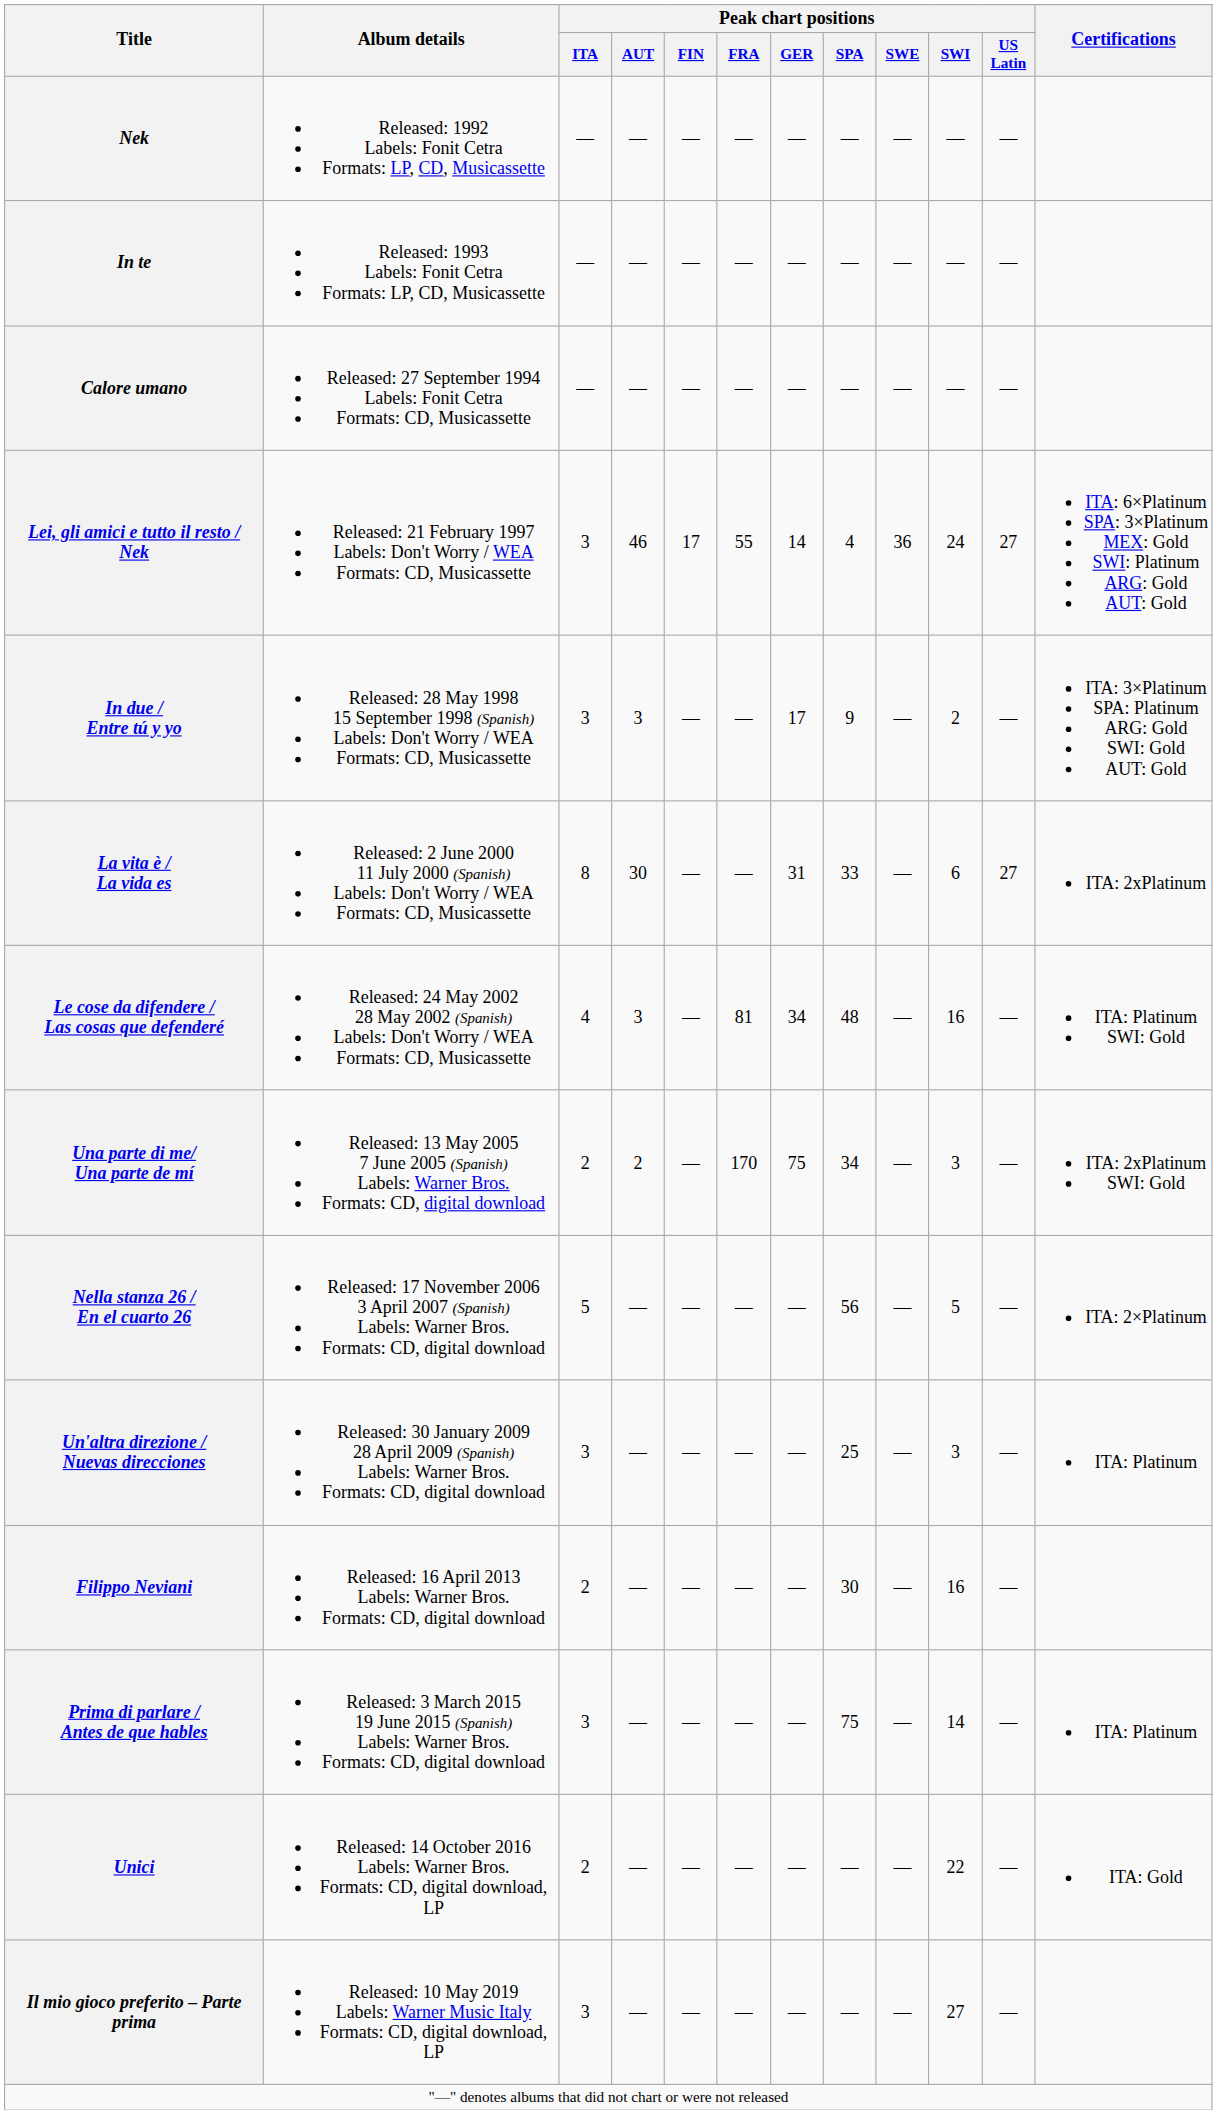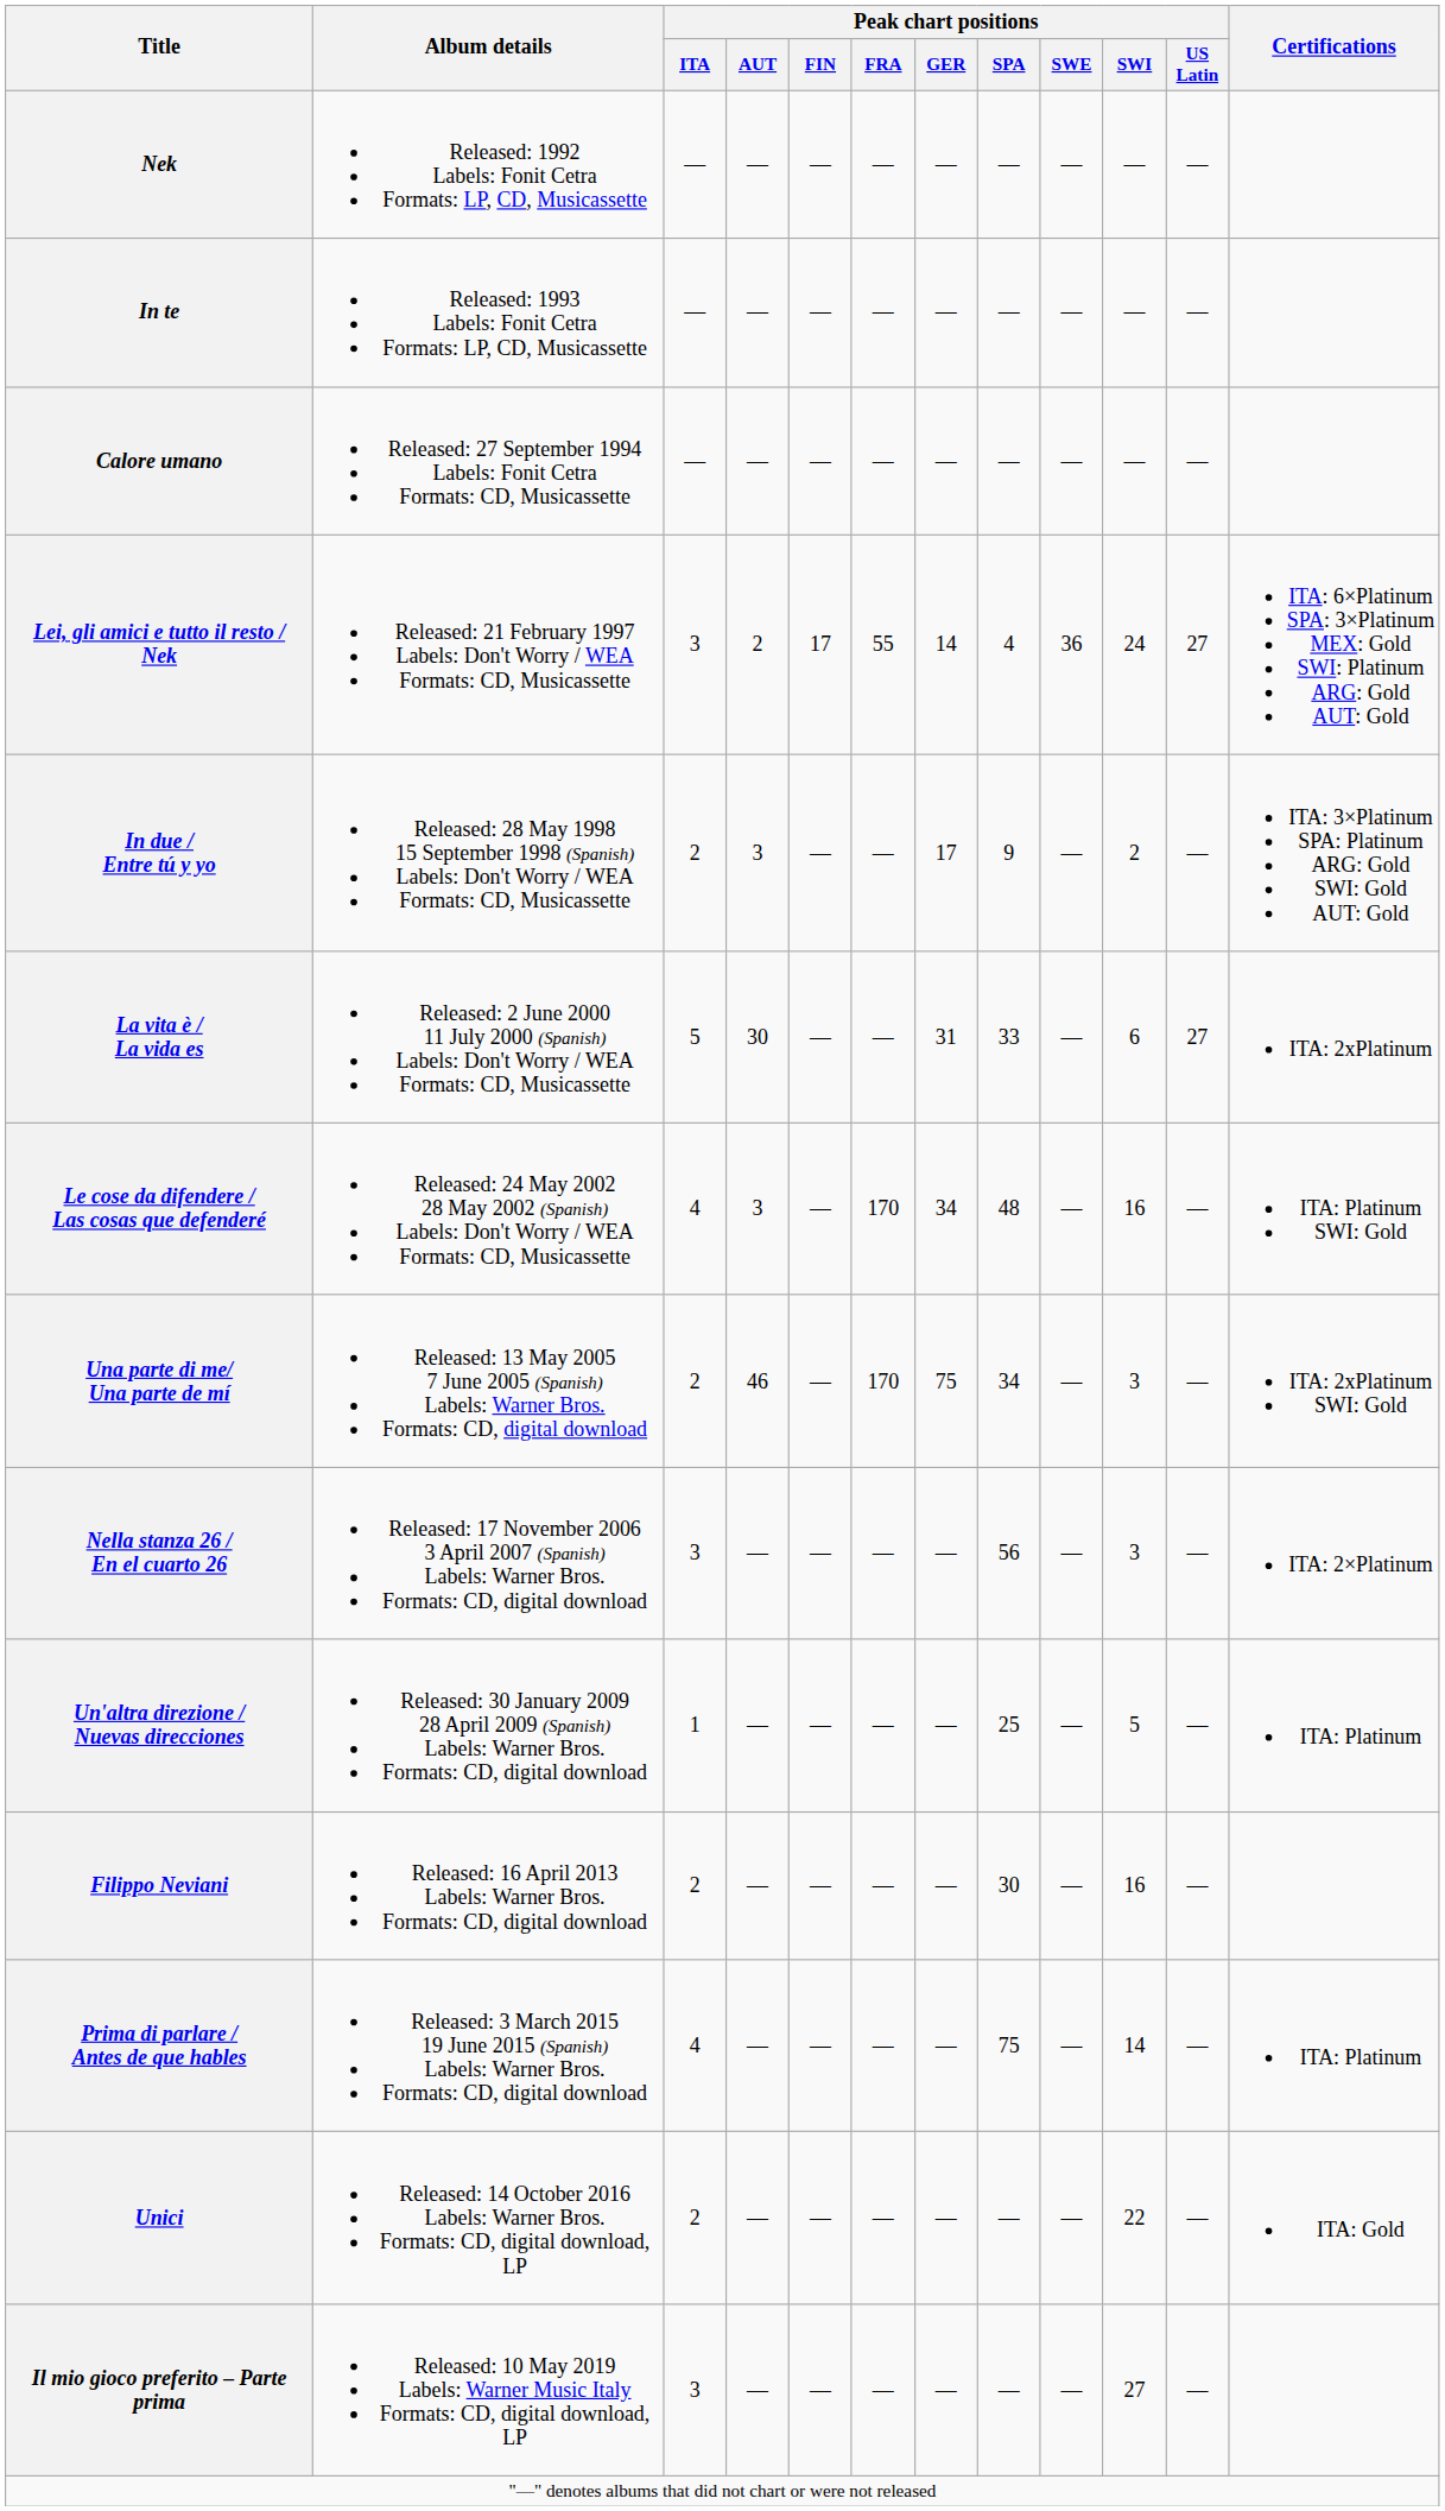 <table class="wikitable plainrowheaders" style="text-align:center;" border="1">
 <tr>
 <th scope="col" rowspan="2" style="width:14em;">Title</th>
 <th scope="col" rowspan="2" style="width:16em;">Album details</th>
 <th scope="col" colspan="9">Peak chart positions</th>
 <th scope="col" rowspan="2"><a href='#'>Certifications</a></th>
 </tr>
 <tr>
 <th scope="col" style="width:3em;font-size:85%;"><a href='#'>ITA</a><br></th>
 <th scope="col" style="width:3em;font-size:85%;"><a href='#'>AUT</a><br></th>
 <th scope="col" style="width:3em;font-size:85%;"><a href='#'>FIN</a><br></th>
 <th scope="col" style="width:3em;font-size:85%;"><a href='#'>FRA</a><br></th>
 <th scope="col" style="width:3em;font-size:85%;"><a href='#'>GER</a><br></th>
 <th scope="col" style="width:3em;font-size:85%;"><a href='#'>SPA</a><br></th>
 <th scope="col" style="width:3em;font-size:85%;"><a href='#'>SWE</a><br></th>
 <th scope="col" style="width:3em;font-size:85%;"><a href='#'>SWI</a><br></th>
 <th scope="col" style="width:3em;font-size:85%;"><a href='#'>US Latin</a><br></th>
 </tr>
 <tr>
 <th scope="row"><em>Nek</em></th>
 <td><br><ul><li>Released: 1992</li><li>Labels: Fonit Cetra</li><li>Formats: <a href='#'>LP</a>, <a href='#'>CD</a>, <a href='#'>Musicassette</a></li></ul></td>
 <td>—</td>
 <td>—</td>
 <td>—</td>
 <td>—</td>
 <td>—</td>
 <td>—</td>
 <td>—</td>
 <td>—</td>
 <td>—</td>
 <td></td>
 </tr>
 <tr>
 <th scope="row"><em>In te</em></th>
 <td><br><ul><li>Released: 1993</li><li>Labels: Fonit Cetra</li><li>Formats: LP, CD, Musicassette</li></ul></td>
 <td>—</td>
 <td>—</td>
 <td>—</td>
 <td>—</td>
 <td>—</td>
 <td>—</td>
 <td>—</td>
 <td>—</td>
 <td>—</td>
 <td></td>
 </tr>
 <tr>
 <th scope="row"><em>Calore umano</em></th>
 <td><br><ul><li>Released: 27 September 1994</li><li>Labels: Fonit Cetra</li><li>Formats: CD, Musicassette</li></ul></td>
 <td>—</td>
 <td>—</td>
 <td>—</td>
 <td>—</td>
 <td>—</td>
 <td>—</td>
 <td>—</td>
 <td>—</td>
 <td>—</td>
 <td></td>
 </tr>
 <tr>
 <th scope="row"><em><a href='#'>Lei, gli amici e tutto il resto /<br> Nek</a></em></th>
 <td><br><ul><li>Released: 21 February 1997</li><li>Labels: Don't Worry / <a href='#'>WEA</a></li><li>Formats: CD, Musicassette</li></ul></td>
 <td>3</td>
-<td>46</td>
+<td>2</td>
 <td>17</td>
 <td>55</td>
 <td>14</td>
 <td>4</td>
 <td>36</td>
 <td>24</td>
 <td>27</td>
 <td><br><ul><li><a href='#'>ITA</a>: 6×Platinum</li><li><a href='#'>SPA</a>: 3×Platinum</li><li><a href='#'>MEX</a>: Gold</li><li><a href='#'>SWI</a>: Platinum</li><li><a href='#'>ARG</a>: Gold</li><li><a href='#'>AUT</a>: Gold</li></ul></td>
 </tr>
 <tr>
 <th scope="row"><em><a href='#'>In due /<br> Entre tú y yo</a></em></th>
 <td><br><ul><li>Released: 28 May 1998 <br> 15 September 1998 <small><em>(Spanish)</em></small></li><li>Labels: Don't Worry / WEA</li><li>Formats: CD, Musicassette</li></ul></td>
-<td>3</td>
+<td>2</td>
 <td>3</td>
 <td>—</td>
 <td>—</td>
 <td>17</td>
 <td>9</td>
 <td>—</td>
 <td>2</td>
 <td>—</td>
 <td><br><ul><li>ITA: 3×Platinum</li><li>SPA: Platinum</li><li>ARG: Gold</li><li>SWI: Gold</li><li>AUT: Gold</li></ul></td>
 </tr>
 <tr>
 <th scope="row"><em><a href='#'>La vita è /<br> La vida es</a></em></th>
 <td><br><ul><li>Released: 2 June 2000 <br> 11 July 2000 <small><em>(Spanish)</em></small></li><li>Labels: Don't Worry / WEA</li><li>Formats: CD, Musicassette</li></ul></td>
-<td>8</td>
+<td>5</td>
 <td>30</td>
 <td>—</td>
 <td>—</td>
 <td>31</td>
 <td>33</td>
 <td>—</td>
 <td>6</td>
 <td>27</td>
 <td><br><ul><li>ITA: 2xPlatinum</li></ul></td>
 </tr>
 <tr>
 <th scope="row"><em><a href='#'>Le cose da difendere /<br> Las cosas que defenderé</a></em></th>
 <td><br><ul><li>Released: 24 May 2002 <br> 28 May 2002 <small><em>(Spanish)</em></small></li><li>Labels: Don't Worry / WEA</li><li>Formats: CD, Musicassette</li></ul></td>
 <td>4</td>
 <td>3</td>
 <td>—</td>
-<td>81</td>
+<td>170</td>
 <td>34</td>
 <td>48</td>
 <td>—</td>
 <td>16</td>
 <td>—</td>
 <td><br><ul><li>ITA: Platinum</li><li>SWI: Gold</li></ul></td>
 </tr>
 <tr>
 <th scope="row"><em><a href='#'>Una parte di me/<br> Una parte de mí</a></em></th>
 <td><br><ul><li>Released: 13 May 2005 <br> 7 June 2005 <small><em>(Spanish)</em></small></li><li>Labels: <a href='#'>Warner Bros.</a></li><li>Formats: CD, <a href='#'>digital download</a></li></ul></td>
 <td>2<br></td>
-<td>2</td>
+<td>46</td>
 <td>—</td>
 <td>170</td>
 <td>75</td>
 <td>34</td>
 <td>—</td>
 <td>3</td>
 <td>—</td>
 <td><br><ul><li>ITA: 2xPlatinum</li><li>SWI: Gold</li></ul></td>
 </tr>
 <tr>
 <th scope="row"><em><a href='#'>Nella stanza 26 /<br> En el cuarto 26</a></em></th>
 <td><br><ul><li>Released: 17 November 2006 <br> 3 April 2007 <small><em>(Spanish)</em></small></li><li>Labels: Warner Bros.</li><li>Formats: CD, digital download</li></ul></td>
-<td>5</td>
+<td>3</td>
 <td>—</td>
 <td>—</td>
 <td>—</td>
 <td>—</td>
 <td>56</td>
 <td>—</td>
-<td>5</td>
+<td>3</td>
 <td>—</td>
 <td><br><ul><li>ITA: 2×Platinum</li></ul></td>
 </tr>
 <tr>
 <th scope="row"><em><a href='#'>Un'altra direzione /<br> Nuevas direcciones</a></em></th>
 <td><br><ul><li>Released: 30 January 2009 <br> 28 April 2009 <small><em>(Spanish)</em></small></li><li>Labels: Warner Bros.</li><li>Formats: CD, digital download</li></ul></td>
-<td>3</td>
+<td>1</td>
 <td>—</td>
 <td>—</td>
 <td>—</td>
 <td>—</td>
 <td>25</td>
 <td>—</td>
-<td>3</td>
+<td>5</td>
 <td>—</td>
 <td><br><ul><li>ITA: Platinum</li></ul></td>
 </tr>
 <tr>
 <th scope="row"><em><a href='#'>Filippo Neviani</a></em></th>
 <td><br><ul><li>Released: 16 April 2013</li><li>Labels: Warner Bros.</li><li>Formats: CD, digital download</li></ul></td>
 <td>2</td>
 <td>—</td>
 <td>—</td>
 <td>—</td>
 <td>—</td>
 <td>30</td>
 <td>—</td>
 <td>16</td>
 <td>—</td>
 <td></td>
 </tr>
 <tr>
 <th scope="row"><em><a href='#'>Prima di parlare /<br> Antes de que hables</a></em></th>
 <td><br><ul><li>Released: 3 March 2015<br> 19 June 2015 <small><em>(Spanish)</em></small></li><li>Labels: Warner Bros.</li><li>Formats: CD, digital download</li></ul></td>
-<td>3</td>
+<td>4</td>
 <td>—</td>
 <td>—</td>
 <td>—</td>
 <td>—</td>
 <td>75</td>
 <td>—</td>
 <td>14</td>
 <td>—</td>
 <td><br><ul><li>ITA: Platinum</li></ul></td>
 </tr>
 <tr>
 <th scope="row"><em><a href='#'>Unici</a></em></th>
 <td><br><ul><li>Released: 14 October 2016</li><li>Labels: Warner Bros.</li><li>Formats: CD, digital download, LP</li></ul></td>
 <td>2<br></td>
 <td>—</td>
 <td>—</td>
 <td>—</td>
 <td>—</td>
 <td>—</td>
 <td>—</td>
 <td>22</td>
 <td>—</td>
 <td><br><ul><li>ITA: Gold</li></ul></td>
 </tr>
 <tr>
 <th scope="row"><em>Il mio gioco preferito – Parte prima</em></th>
 <td><br><ul><li>Released: 10 May 2019</li><li>Labels: <a href='#'>Warner Music Italy</a></li><li>Formats: CD, digital download, LP</li></ul></td>
 <td>3</td>
 <td>—</td>
 <td>—</td>
 <td>—</td>
 <td>—</td>
 <td>—</td>
 <td>—</td>
 <td>27</td>
 <td>—</td>
 <td></td>
 </tr>
 <tr>
 <td align="center" colspan="30" style="font-size:85%">"—" denotes albums that did not chart or were not released</td>
 </tr>
 </table>
